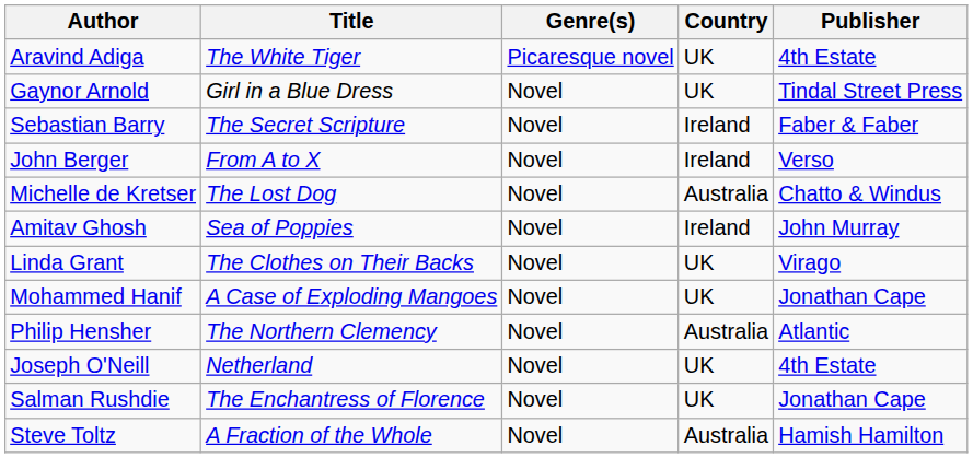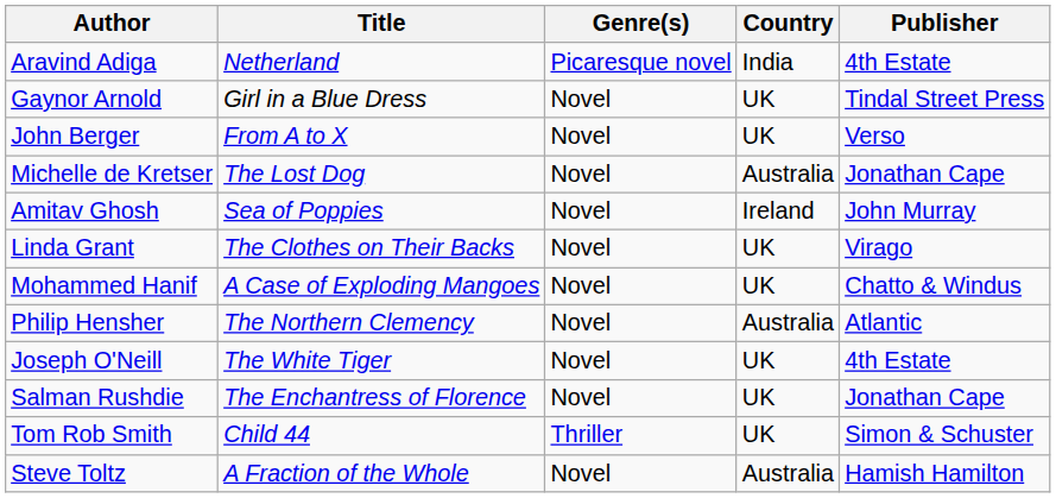 <table class="wikitable">
 <tr>
 <th>Author</th>
 <th>Title</th>
 <th>Genre(s)</th>
 <th>Country</th>
 <th>Publisher</th>
 </tr>
 <tr>
 <td><a href='#'>Aravind Adiga</a></td>
-<td><em><a href='#'>The White Tiger</a></em></td>
+<td><em><a href='#'>Netherland</a></em></td>
 <td><a href='#'>Picaresque novel</a></td>
-<td>UK</td>
+<td>India</td>
 <td><a href='#'>4th Estate</a></td>
 </tr>
 <tr>
 <td><a href='#'>Gaynor Arnold</a></td>
 <td><em>Girl in a Blue Dress</em></td>
 <td>Novel</td>
 <td>UK</td>
 <td><a href='#'>Tindal Street Press</a></td>
 </tr>
 <tr>
-<td><a href='#'>Sebastian Barry</a></td>
-<td><em><a href='#'>The Secret Scripture</a></em></td>
-<td>Novel</td>
-<td>Ireland</td>
-<td><a href='#'>Faber & Faber</a></td>
-</tr>
-<tr>
 <td><a href='#'>John Berger</a></td>
 <td><em><a href='#'>From A to X</a></em></td>
 <td>Novel</td>
-<td>Ireland</td>
+<td>UK</td>
 <td><a href='#'>Verso</a></td>
 </tr>
 <tr>
 <td><a href='#'>Michelle de Kretser</a></td>
 <td><em><a href='#'>The Lost Dog</a></em></td>
 <td>Novel</td>
 <td>Australia</td>
-<td><a href='#'>Chatto & Windus</a></td>
+<td><a href='#'>Jonathan Cape</a></td>
 </tr>
 <tr>
 <td><a href='#'>Amitav Ghosh</a></td>
 <td><em><a href='#'>Sea of Poppies</a></em></td>
 <td>Novel</td>
 <td>Ireland</td>
 <td><a href='#'>John Murray</a></td>
 </tr>
 <tr>
 <td><a href='#'>Linda Grant</a></td>
 <td><em><a href='#'>The Clothes on Their Backs</a></em></td>
 <td>Novel</td>
 <td>UK</td>
 <td><a href='#'>Virago</a></td>
 </tr>
 <tr>
 <td><a href='#'>Mohammed Hanif</a></td>
 <td><em><a href='#'>A Case of Exploding Mangoes</a></em></td>
 <td>Novel</td>
 <td>UK</td>
-<td><a href='#'>Jonathan Cape</a></td>
+<td><a href='#'>Chatto & Windus</a></td>
 </tr>
 <tr>
 <td><a href='#'>Philip Hensher</a></td>
 <td><em><a href='#'>The Northern Clemency</a></em></td>
 <td>Novel</td>
 <td>Australia</td>
 <td><a href='#'>Atlantic</a></td>
 </tr>
 <tr>
 <td><a href='#'>Joseph O'Neill</a></td>
-<td><em><a href='#'>Netherland</a></em></td>
+<td><em><a href='#'>The White Tiger</a></em></td>
 <td>Novel</td>
 <td>UK</td>
 <td><a href='#'>4th Estate</a></td>
 </tr>
 <tr>
 <td><a href='#'>Salman Rushdie</a></td>
 <td><em><a href='#'>The Enchantress of Florence</a></em></td>
 <td>Novel</td>
 <td>UK</td>
 <td><a href='#'>Jonathan Cape</a></td>
 </tr>
 <tr>
+<td><a href='#'>Tom Rob Smith</a></td>
+<td><em><a href='#'>Child 44</a></em></td>
+<td><a href='#'>Thriller</a></td>
+<td>UK</td>
+<td><a href='#'>Simon & Schuster</a></td>
+</tr>
+<tr>
 <td><a href='#'>Steve Toltz</a></td>
 <td><em><a href='#'>A Fraction of the Whole</a></em></td>
 <td>Novel</td>
 <td>Australia</td>
 <td><a href='#'>Hamish Hamilton</a></td>
 </tr>
 </table>
